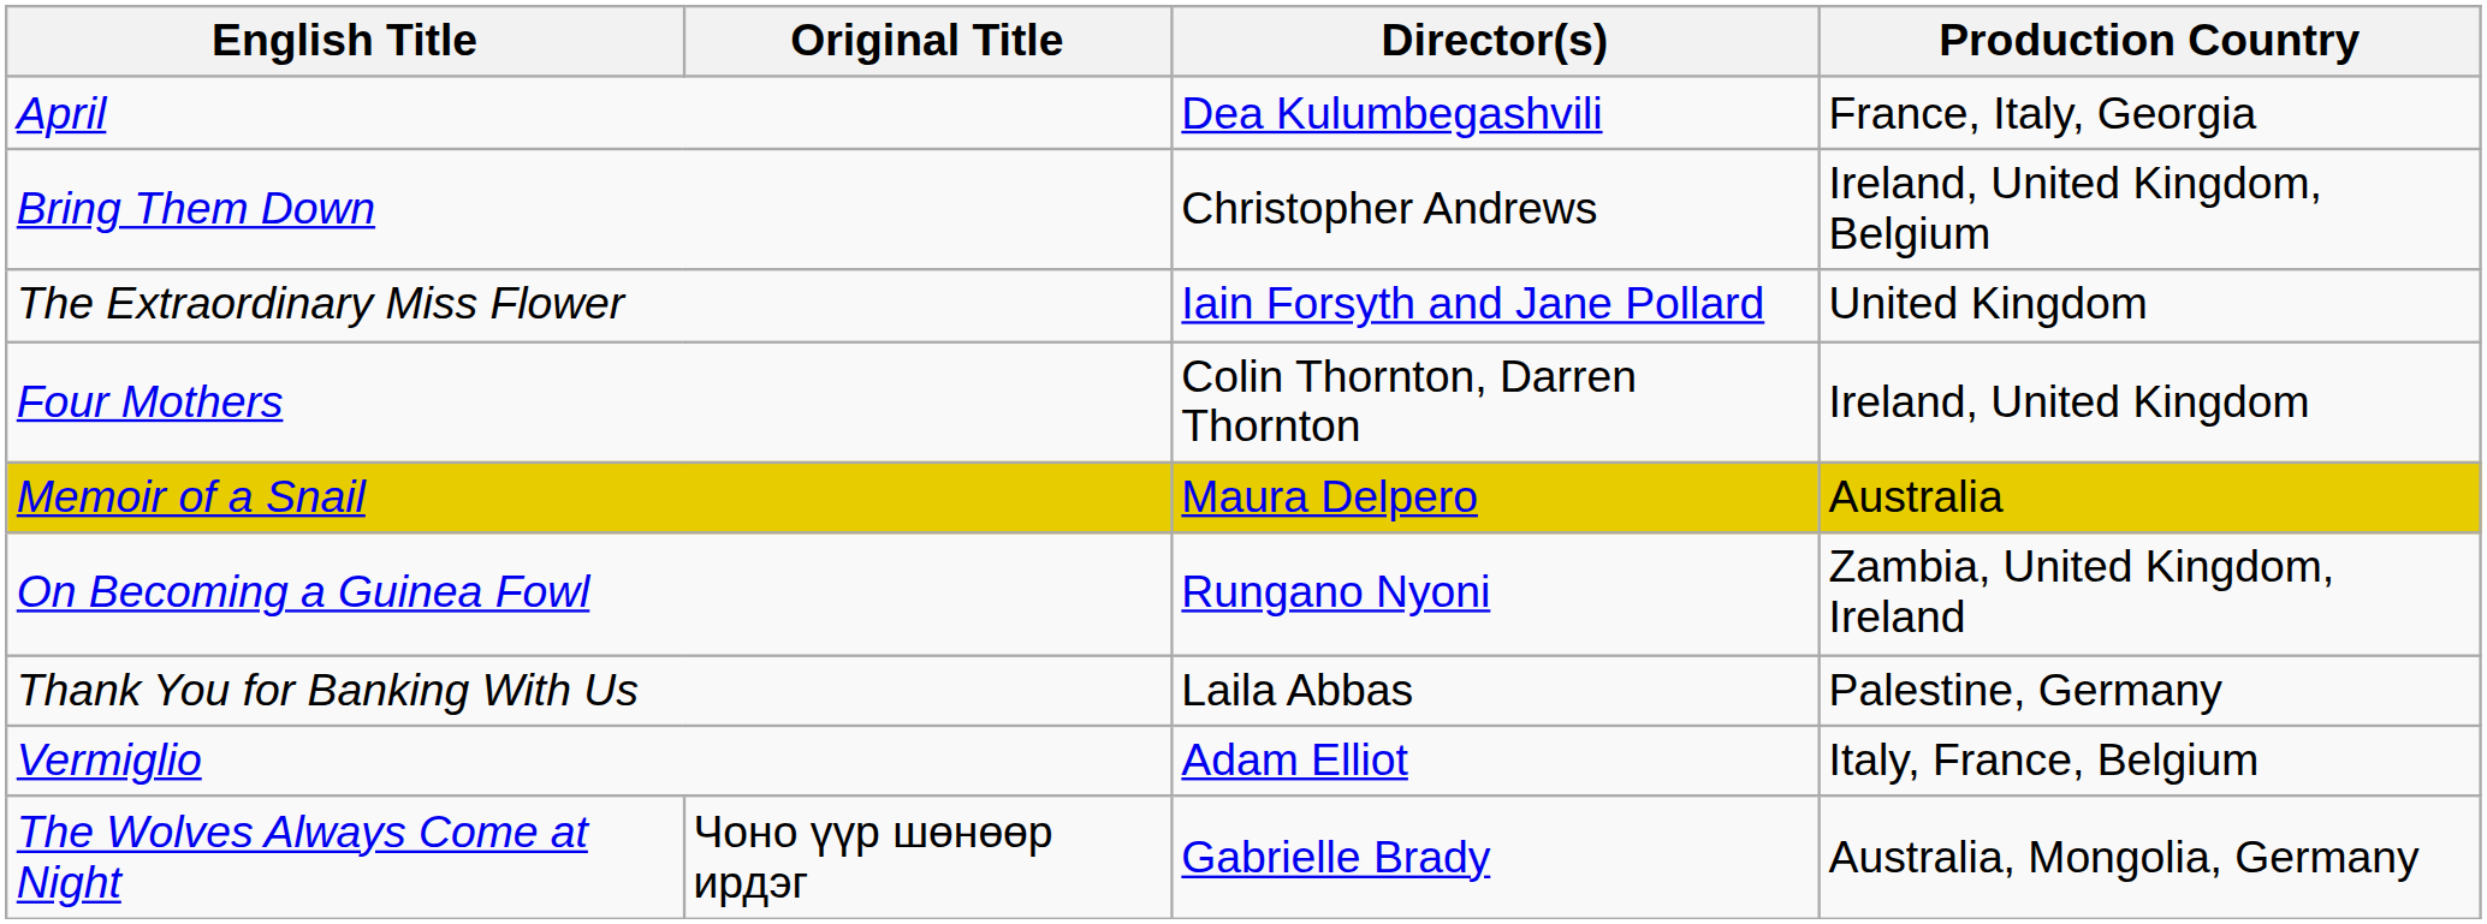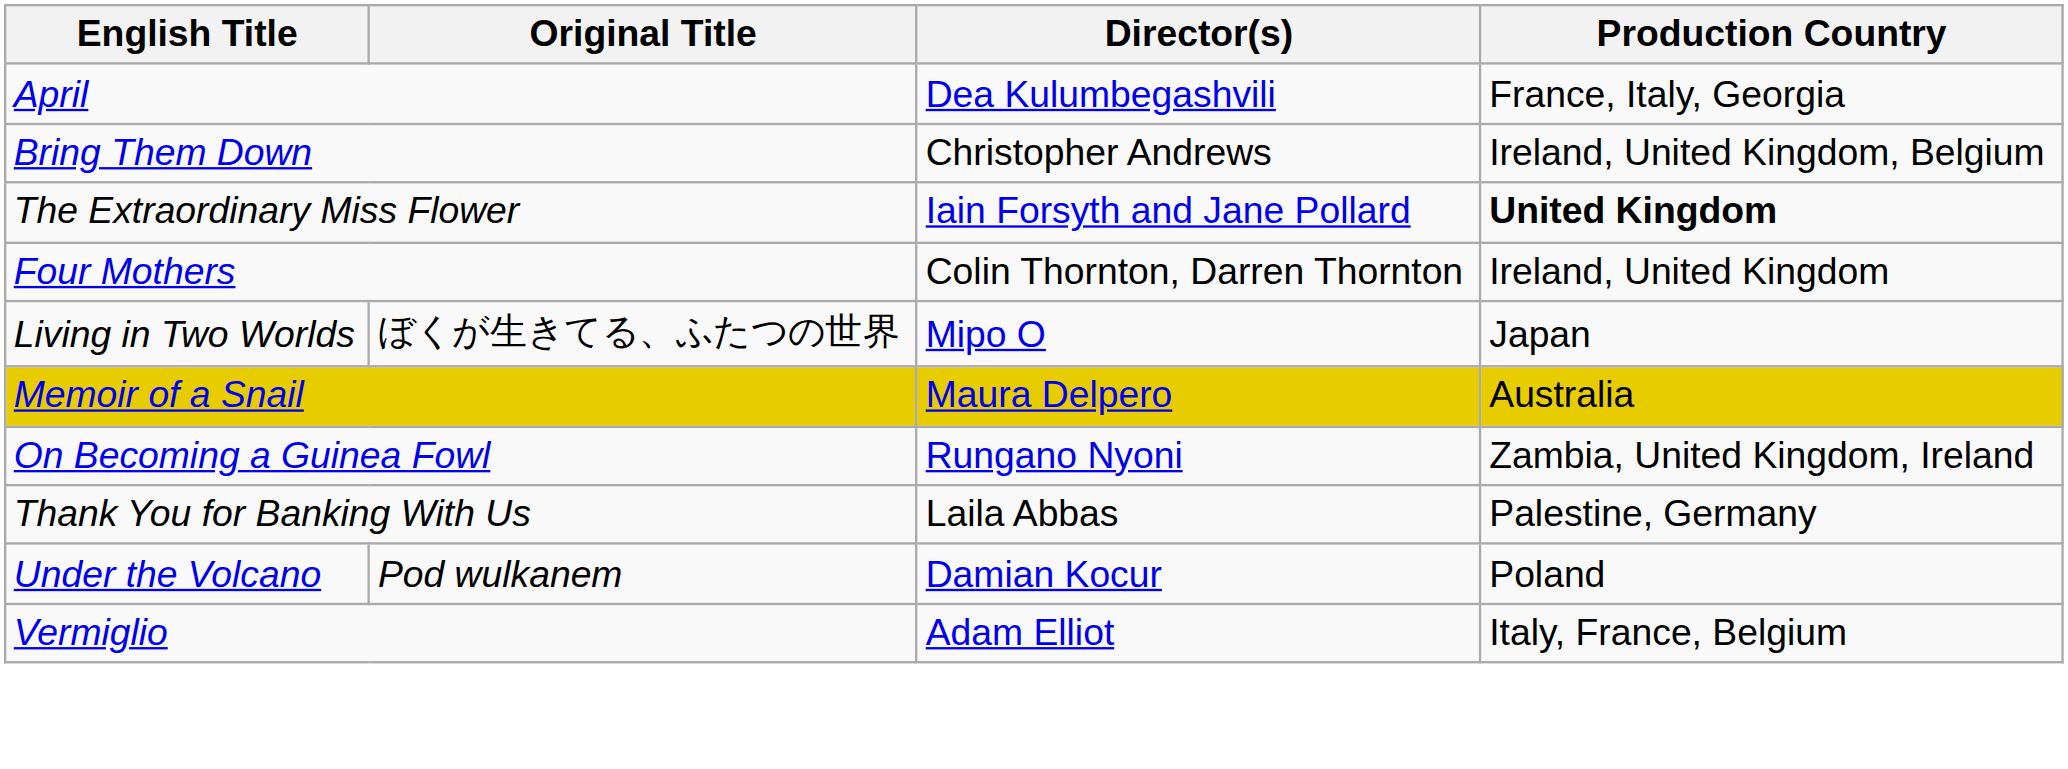 <table class="wikitable" style="width:100%; margin-bottom:4px">
 <tr>
 <th>English Title</th>
 <th>Original Title</th>
 <th>Director(s)</th>
 <th>Production Country</th>
 </tr>
 <tr>
 <td colspan="2"><em><a href='#'>April</a></em></td>
 <td><a href='#'>Dea Kulumbegashvili</a></td>
 <td>France, Italy, Georgia</td>
 </tr>
 <tr>
 <td colspan="2"><em><a href='#'>Bring Them Down</a></em></td>
 <td>Christopher Andrews</td>
 <td>Ireland, United Kingdom, Belgium</td>
 </tr>
 <tr>
 <td colspan="2"><em>The Extraordinary Miss Flower</em></td>
 <td><a href='#'>Iain Forsyth and Jane Pollard</a></td>
-<td>United Kingdom</td>
+<td><strong>United Kingdom</strong></td>
 </tr>
 <tr>
 <td colspan="2"><em><a href='#'>Four Mothers</a></em></td>
 <td>Colin Thornton, Darren Thornton</td>
 <td>Ireland, United Kingdom</td>
+</tr>
+<tr>
+<td><em>Living in Two Worlds</em></td>
+<td>ぼくが生きてる、ふたつの世界</td>
+<td><a href='#'>Mipo O</a></td>
+<td>Japan</td>
 </tr>
 <tr style="background:#E7CD00;">
 <td colspan="2"><em><a href='#'>Memoir of a Snail</a></em></td>
 <td><a href='#'>Maura Delpero</a></td>
 <td>Australia</td>
 </tr>
 <tr>
 <td colspan="2"><em><a href='#'>On Becoming a Guinea Fowl</a></em></td>
 <td><a href='#'>Rungano Nyoni</a></td>
 <td>Zambia, United Kingdom, Ireland</td>
 </tr>
 <tr>
 <td colspan="2"><em>Thank You for Banking With Us</em></td>
 <td>Laila Abbas</td>
 <td>Palestine, Germany</td>
 </tr>
 <tr>
+<td><em><a href='#'>Under the Volcano</a></em></td>
+<td><em>Pod wulkanem</em></td>
+<td><a href='#'>Damian Kocur</a></td>
+<td>Poland</td>
+</tr>
+<tr>
 <td colspan="2"><em><a href='#'>Vermiglio</a></em></td>
 <td><a href='#'>Adam Elliot</a></td>
 <td>Italy, France, Belgium</td>
 </tr>
-<tr>
-<td><em><a href='#'>The Wolves Always Come at Night</a></em></td>
-<td>Чоно үүр шөнөөр ирдэг</td>
-<td><a href='#'>Gabrielle Brady</a></td>
-<td>Australia, Mongolia, Germany</td>
-</tr>
 </table>
